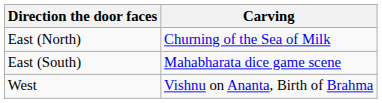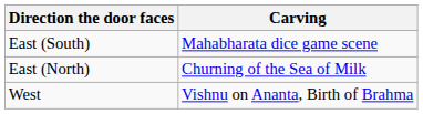 <table class="wikitable">
 <tr>
 <th>Direction the door faces</th>
 <th>Carving</th>
 </tr>
 <tr>
+<td>East (South)</td>
+<td><a href='#'>Mahabharata dice game scene</a></td>
+</tr>
+<tr>
 <td>East (North)</td>
 <td><a href='#'>Churning of the Sea of Milk</a></td>
-</tr>
-<tr>
-<td>East (South)</td>
-<td><a href='#'>Mahabharata dice game scene</a></td>
 </tr>
 <tr>
 <td>West</td>
 <td><a href='#'>Vishnu</a> on <a href='#'>Ananta</a>, Birth of <a href='#'>Brahma</a></td>
 </tr>
 </table>
